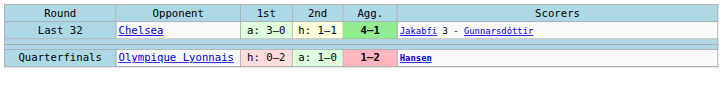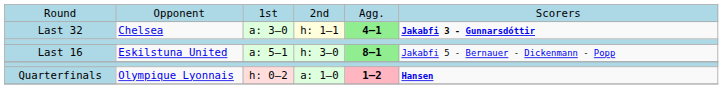 <table class="wikitable" style="text-align:center">
 <tr bgcolor=lightblue>
 <td width=150px>Round</td>
 <td width=200px>Opponent</td>
 <td width=80px>1st</td>
 <td width=80px>2nd</td>
 <td width=80px>Agg.</td>
 <td width=600px>Scorers</td>
 </tr>
 <tr>
 <td bgcolor=lightblue>Last 32</td>
 <td align=left> <a href='#'>Chelsea</a></td>
 <td bgcolor="#ddffdd">a: 3–0</td>
 <td bgcolor="#ffffdd">h: 1–1</td>
 <td bgcolor=lightgreen><strong>4–1</strong></td>
-<td align=left><small><a href='#'>Jakabfi</a> 3 - <a href='#'>Gunnarsdóttir</a></small></td>
+<td align=left><strong><small><a href='#'>Jakabfi</a> 3 - <a href='#'>Gunnarsdóttir</a></small></strong></td>
 </tr>
 <tr bgcolor=lightblue>
 <td colspan=6></td>
+</tr>
+<tr>
+<td bgcolor=lightblue>Last 16</td>
+<td align=left> <a href='#'>Eskilstuna United</a></td>
+<td bgcolor="#ddffdd">a: 5–1</td>
+<td bgcolor="#ddffdd">h: 3–0</td>
+<td bgcolor=lightgreen><strong>8–1</strong></td>
+<td align=left><small><a href='#'>Jakabfi</a> 5 - <a href='#'>Bernauer</a> - <a href='#'>Dickenmann</a> - <a href='#'>Popp</a></small></td>
 </tr>
 <tr>
 </tr>
 <tr bgcolor=lightblue>
 <td colspan=6></td>
 </tr>
 <tr>
 <td bgcolor=lightblue>Quarterfinals</td>
 <td align=left> <a href='#'>Olympique Lyonnais</a></td>
 <td bgcolor="#ffdddd">h: 0–2</td>
 <td bgcolor="#ddffdd">a: 1–0</td>
 <td bgcolor=lightpink><strong>1–2</strong></td>
 <td align=left><strong><small><a href='#'>Hansen</a></small></strong></td>
 </tr>
 <tr>
 </tr>
 </table>
